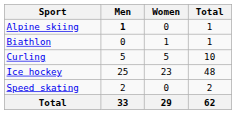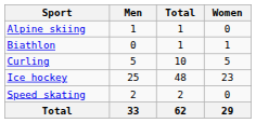 <table class="wikitable sortable" style="text-align:center;">
 <tr>
 <th width=130>Sport</th>
 <th width=55>Men</th>
+<th width=55>Total</th>
 <th width=55>Women</th>
-<th width=55>Total</th>
 </tr>
 <tr>
 <td align=left><a href='#'>Alpine skiing</a></td>
-<td><strong>1</strong></td>
+<td>1</td>
+<td>1</td>
 <td>0</td>
-<td>1</td>
 </tr>
 <tr>
 <td align=left><a href='#'>Biathlon</a></td>
 <td>0</td>
 <td>1</td>
 <td>1</td>
 </tr>
 <tr>
 <td align=left><a href='#'>Curling</a></td>
 <td>5</td>
+<td>10</td>
 <td>5</td>
-<td>10</td>
 </tr>
 <tr>
 <td align=left><a href='#'>Ice hockey</a></td>
 <td>25</td>
+<td>48</td>
 <td>23</td>
-<td>48</td>
 </tr>
 <tr>
 <td align=left><a href='#'>Speed skating</a></td>
 <td>2</td>
+<td>2</td>
 <td>0</td>
-<td>2</td>
 </tr>
 <tr>
 <th>Total</th>
 <th>33</th>
+<th>62</th>
 <th>29</th>
-<th>62</th>
 </tr>
 </table>
